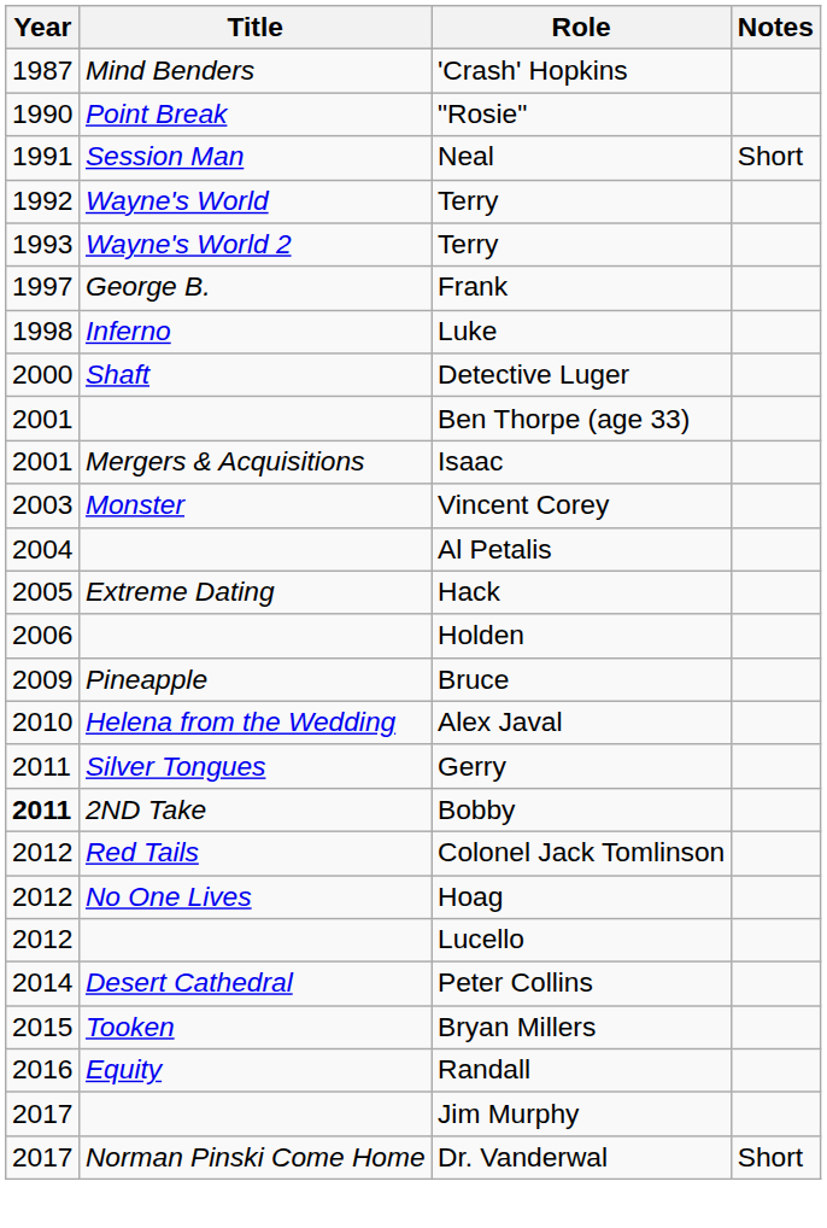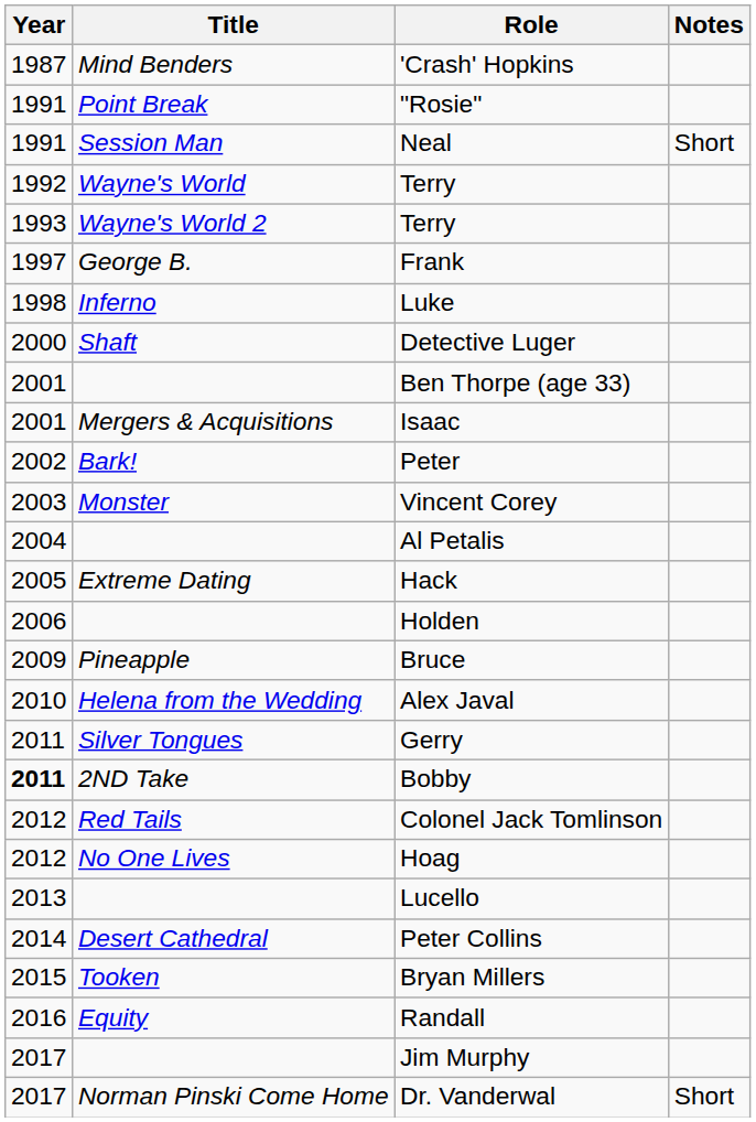 <table class="wikitable sortable">
 <tr>
 <th>Year</th>
 <th>Title</th>
 <th>Role</th>
 <th class="unsortable">Notes</th>
 </tr>
 <tr>
 <td>1987</td>
 <td><em>Mind Benders</em></td>
 <td>'Crash' Hopkins</td>
 <td></td>
 </tr>
 <tr>
-<td>1990</td>
+<td>1991</td>
 <td><em><a href='#'>Point Break</a></em></td>
 <td>"Rosie"</td>
 <td></td>
 </tr>
 <tr>
 <td>1991</td>
 <td><em><a href='#'>Session Man</a></em></td>
 <td>Neal</td>
 <td>Short</td>
 </tr>
 <tr>
 <td>1992</td>
 <td><em><a href='#'>Wayne's World</a></em></td>
 <td>Terry</td>
 <td></td>
 </tr>
 <tr>
 <td>1993</td>
 <td><em><a href='#'>Wayne's World 2</a></em></td>
 <td>Terry</td>
 <td></td>
 </tr>
 <tr>
 <td>1997</td>
 <td><em>George B.</em></td>
 <td>Frank</td>
 <td></td>
 </tr>
 <tr>
 <td>1998</td>
 <td><em><a href='#'>Inferno</a></em></td>
 <td>Luke</td>
 <td></td>
 </tr>
 <tr>
 <td>2000</td>
 <td><em><a href='#'>Shaft</a></em></td>
 <td>Detective Luger</td>
 <td></td>
 </tr>
 <tr>
 <td>2001</td>
 <td><em></em></td>
 <td>Ben Thorpe (age 33)</td>
 <td></td>
 </tr>
 <tr>
 <td>2001</td>
 <td><em>Mergers & Acquisitions</em></td>
 <td>Isaac</td>
+<td></td>
+</tr>
+<tr>
+<td>2002</td>
+<td><em><a href='#'>Bark!</a></em></td>
+<td>Peter</td>
 <td></td>
 </tr>
 <tr>
 <td>2003</td>
 <td><em><a href='#'>Monster</a></em></td>
 <td>Vincent Corey</td>
 <td></td>
 </tr>
 <tr>
 <td>2004</td>
 <td><em></em></td>
 <td>Al Petalis</td>
 <td></td>
 </tr>
 <tr>
 <td>2005</td>
 <td><em>Extreme Dating</em></td>
 <td>Hack</td>
 <td></td>
 </tr>
 <tr>
 <td>2006</td>
 <td><em></em></td>
 <td>Holden</td>
 <td></td>
 </tr>
 <tr>
 <td>2009</td>
 <td><em>Pineapple</em></td>
 <td>Bruce</td>
 <td></td>
 </tr>
 <tr>
 <td>2010</td>
 <td><em><a href='#'>Helena from the Wedding</a></em></td>
 <td>Alex Javal</td>
 <td></td>
 </tr>
 <tr>
 <td>2011</td>
 <td><em><a href='#'>Silver Tongues</a></em></td>
 <td>Gerry</td>
 <td></td>
 </tr>
 <tr>
 <td><strong>2011</strong></td>
 <td><em>2ND Take</em></td>
 <td>Bobby</td>
 <td></td>
 </tr>
 <tr>
 <td>2012</td>
 <td><em><a href='#'>Red Tails</a></em></td>
 <td>Colonel Jack Tomlinson</td>
 <td></td>
 </tr>
 <tr>
 <td>2012</td>
 <td><em><a href='#'>No One Lives</a></em></td>
 <td>Hoag</td>
 <td></td>
 </tr>
 <tr>
-<td>2012</td>
+<td>2013</td>
 <td><em></em></td>
 <td>Lucello</td>
 <td></td>
 </tr>
 <tr>
 <td>2014</td>
 <td><em><a href='#'>Desert Cathedral</a></em></td>
 <td>Peter Collins</td>
 <td></td>
 </tr>
 <tr>
 <td>2015</td>
 <td><em><a href='#'>Tooken</a></em></td>
 <td>Bryan Millers</td>
 <td></td>
 </tr>
 <tr>
 <td>2016</td>
 <td><em><a href='#'>Equity</a></em></td>
 <td>Randall</td>
 <td></td>
 </tr>
 <tr>
 <td>2017</td>
 <td><em></em></td>
 <td>Jim Murphy</td>
 <td></td>
 </tr>
 <tr>
 <td>2017</td>
 <td><em>Norman Pinski Come Home</em></td>
 <td>Dr. Vanderwal</td>
 <td>Short</td>
 </tr>
 </table>
